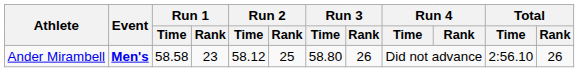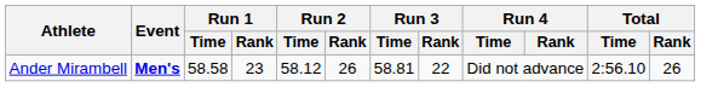 <table class="wikitable" style="font-size:90%">
 <tr>
 <th rowspan="2">Athlete</th>
 <th rowspan="2">Event</th>
 <th colspan="2">Run 1</th>
 <th colspan="2">Run 2</th>
 <th colspan="2">Run 3</th>
 <th colspan="2">Run 4</th>
 <th colspan="2">Total</th>
 </tr>
 <tr style="font-size:95%">
 <th>Time</th>
 <th>Rank</th>
 <th>Time</th>
 <th>Rank</th>
 <th>Time</th>
 <th>Rank</th>
 <th>Time</th>
 <th>Rank</th>
 <th>Time</th>
 <th>Rank</th>
 </tr>
 <tr align=center>
 <td align=left><a href='#'>Ander Mirambell</a></td>
 <td align=left><strong><a href='#'>Men's</a></strong></td>
 <td>58.58</td>
 <td>23</td>
 <td>58.12</td>
-<td>25</td>
-<td>58.80</td>
 <td>26</td>
+<td>58.81</td>
+<td>22</td>
 <td colspan=2>Did not advance</td>
 <td>2:56.10</td>
 <td>26</td>
 </tr>
 </table>
